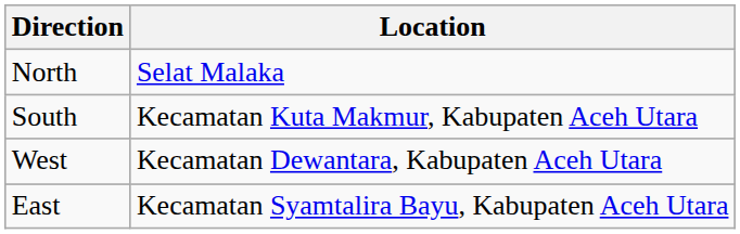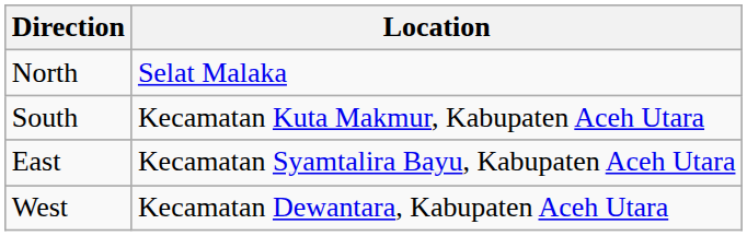 <table class="wikitable">
 <tr>
 <th>Direction</th>
 <th>Location</th>
 </tr>
 <tr>
 <td>North</td>
 <td align="left"><a href='#'>Selat Malaka</a></td>
 </tr>
 <tr>
 <td>South</td>
 <td align="left">Kecamatan <a href='#'>Kuta Makmur</a>, Kabupaten <a href='#'>Aceh Utara</a></td>
 </tr>
 <tr>
+<td>East</td>
+<td align="left">Kecamatan <a href='#'>Syamtalira Bayu</a>, Kabupaten <a href='#'>Aceh Utara</a></td>
+</tr>
+<tr>
 <td>West</td>
 <td align="left">Kecamatan <a href='#'>Dewantara</a>, Kabupaten <a href='#'>Aceh Utara</a></td>
 </tr>
-<tr>
-<td>East</td>
-<td align="left">Kecamatan <a href='#'>Syamtalira Bayu</a>, Kabupaten <a href='#'>Aceh Utara</a></td>
-</tr>
 </table>
